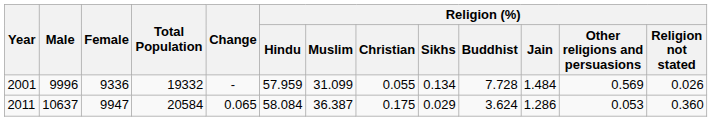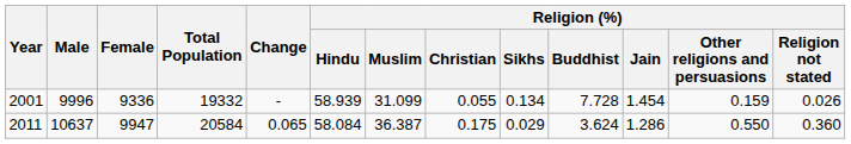 <table class="wikitable">
 <tr>
 <th rowspan="2">Year</th>
 <th rowspan="2">Male</th>
 <th rowspan="2">Female</th>
 <th rowspan="2">Total Population</th>
 <th rowspan="2">Change</th>
 <th colspan="8">Religion (%)</th>
 </tr>
 <tr>
 <th>Hindu</th>
 <th>Muslim</th>
 <th>Christian</th>
 <th>Sikhs</th>
 <th>Buddhist</th>
 <th>Jain</th>
 <th>Other religions and persuasions</th>
 <th>Religion not stated</th>
 </tr>
 <tr>
 <td>2001</td>
 <td style="text-align:right;">9996</td>
 <td style="text-align:right;">9336</td>
 <td style="text-align:right;">19332</td>
 <td style="text-align:center;">-</td>
-<td style="text-align:right;">57.959</td>
+<td style="text-align:right;">58.939</td>
 <td style="text-align:right;">31.099</td>
 <td style="text-align:right;">0.055</td>
 <td style="text-align:right;">0.134</td>
 <td style="text-align:right;">7.728</td>
-<td style="text-align:right;">1.484</td>
-<td style="text-align:right;">0.569</td>
+<td style="text-align:right;">1.454</td>
+<td style="text-align:right;">0.159</td>
 <td style="text-align:right;">0.026</td>
 </tr>
 <tr>
 <td>2011</td>
 <td style="text-align:right;">10637</td>
 <td style="text-align:right;">9947</td>
 <td style="text-align:right;">20584</td>
 <td style="text-align:right;">0.065</td>
 <td style="text-align:right;">58.084</td>
 <td style="text-align:right;">36.387</td>
 <td style="text-align:right;">0.175</td>
 <td style="text-align:right;">0.029</td>
 <td style="text-align:right;">3.624</td>
 <td style="text-align:right;">1.286</td>
-<td style="text-align:right;">0.053</td>
+<td style="text-align:right;">0.550</td>
 <td style="text-align:right;">0.360</td>
 </tr>
 </table>
